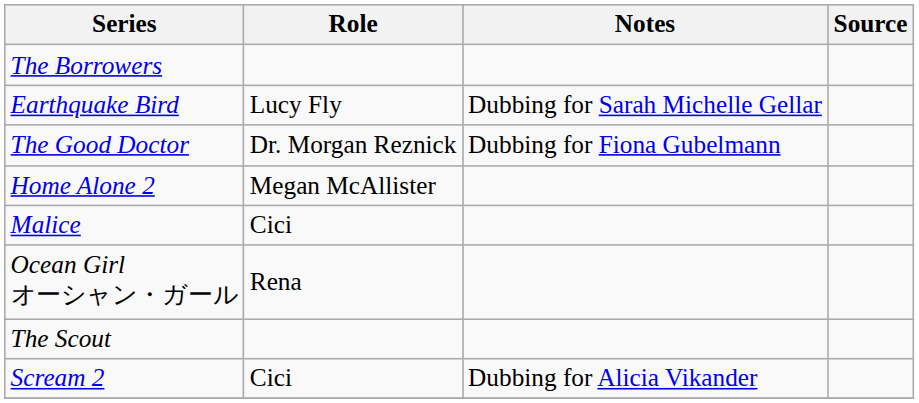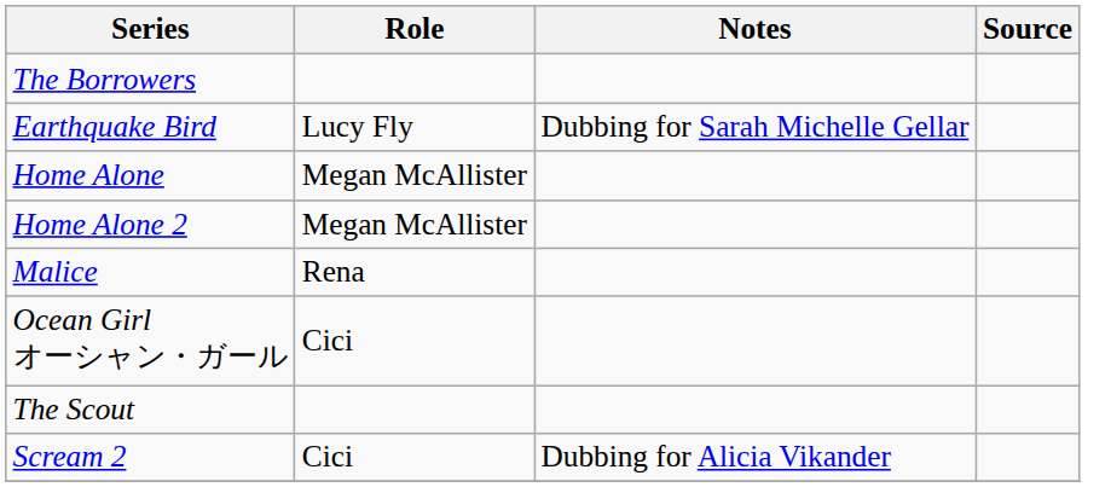 <table class="wikitable sortable plainrowheaders">
 <tr>
 <th>Series</th>
 <th>Role</th>
 <th class="unsortable">Notes</th>
 <th class="unsortable">Source</th>
 </tr>
 <tr>
 <td><em><a href='#'>The Borrowers</a></em></td>
 <td></td>
 <td></td>
 <td></td>
 </tr>
 <tr>
 <td><em><a href='#'>Earthquake Bird</a></em></td>
 <td>Lucy Fly</td>
 <td>Dubbing for <a href='#'>Sarah Michelle Gellar</a></td>
 <td></td>
 </tr>
 <tr>
-<td><em><a href='#'>The Good Doctor</a></em></td>
-<td>Dr. Morgan Reznick</td>
-<td>Dubbing for <a href='#'>Fiona Gubelmann</a></td>
+<td><em><a href='#'>Home Alone</a></em></td>
+<td>Megan McAllister</td>
+<td></td>
 <td></td>
 </tr>
 <tr>
 <td><em><a href='#'>Home Alone 2</a></em></td>
 <td>Megan McAllister</td>
 <td></td>
 <td></td>
 </tr>
 <tr>
 <td><em><a href='#'>Malice</a></em></td>
-<td>Cici</td>
+<td>Rena</td>
 <td></td>
 <td></td>
 </tr>
 <tr>
 <td><em>Ocean Girl</em><br>オーシャン・ガール</td>
-<td>Rena</td>
+<td>Cici</td>
 <td></td>
 <td></td>
 </tr>
 <tr>
 <td><em>The Scout</em></td>
 <td></td>
 <td></td>
 <td></td>
 </tr>
 <tr>
 <td><em><a href='#'>Scream 2</a></em></td>
 <td>Cici</td>
 <td>Dubbing for <a href='#'>Alicia Vikander</a></td>
 <td></td>
 </tr>
 <tr>
 </tr>
 </table>
